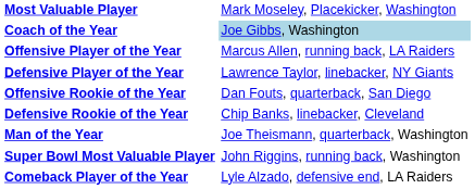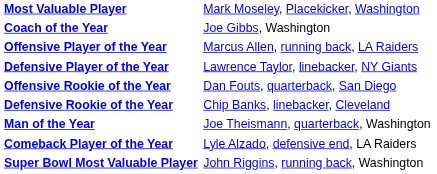 <table cellpadding="3" cellspacing="1">
 <tr>
 <td><strong><a href='#'>Most Valuable Player</a></strong></td>
 <td><a href='#'>Mark Moseley</a>, <a href='#'>Placekicker</a>, <a href='#'>Washington</a></td>
 </tr>
 <tr>
 <td><strong><a href='#'>Coach of the Year</a></strong></td>
-<td style="background: lightblue;"><a href='#'>Joe Gibbs</a>, Washington</td>
+<td><a href='#'>Joe Gibbs</a>, Washington</td>
 </tr>
 <tr>
 <td><strong><a href='#'>Offensive Player of the Year</a></strong></td>
 <td><a href='#'>Marcus Allen</a>, <a href='#'>running back</a>, <a href='#'>LA Raiders</a></td>
 </tr>
 <tr>
 <td><strong><a href='#'>Defensive Player of the Year</a></strong></td>
 <td><a href='#'>Lawrence Taylor</a>, <a href='#'>linebacker</a>, <a href='#'>NY Giants</a></td>
 </tr>
 <tr>
 <td><strong><a href='#'>Offensive Rookie of the Year</a></strong></td>
 <td><a href='#'>Dan Fouts</a>, <a href='#'>quarterback</a>, <a href='#'>San Diego</a></td>
 </tr>
 <tr>
 <td><strong><a href='#'>Defensive Rookie of the Year</a></strong></td>
 <td><a href='#'>Chip Banks</a>, <a href='#'>linebacker</a>, <a href='#'>Cleveland</a></td>
 </tr>
 <tr>
 <td><strong><a href='#'>Man of the Year</a></strong></td>
 <td><a href='#'>Joe Theismann</a>, <a href='#'>quarterback</a>, Washington</td>
 </tr>
 <tr>
+<td><strong><a href='#'>Comeback Player of the Year</a></strong></td>
+<td><a href='#'>Lyle Alzado</a>, <a href='#'>defensive end</a>, LA Raiders</td>
+</tr>
+<tr>
 <td><strong><a href='#'>Super Bowl Most Valuable Player</a></strong></td>
 <td><a href='#'>John Riggins</a>, <a href='#'>running back</a>, Washington</td>
 </tr>
-<tr>
-<td><strong><a href='#'>Comeback Player of the Year</a></strong></td>
-<td><a href='#'>Lyle Alzado</a>, <a href='#'>defensive end</a>, LA Raiders</td>
-</tr>
 </table>
